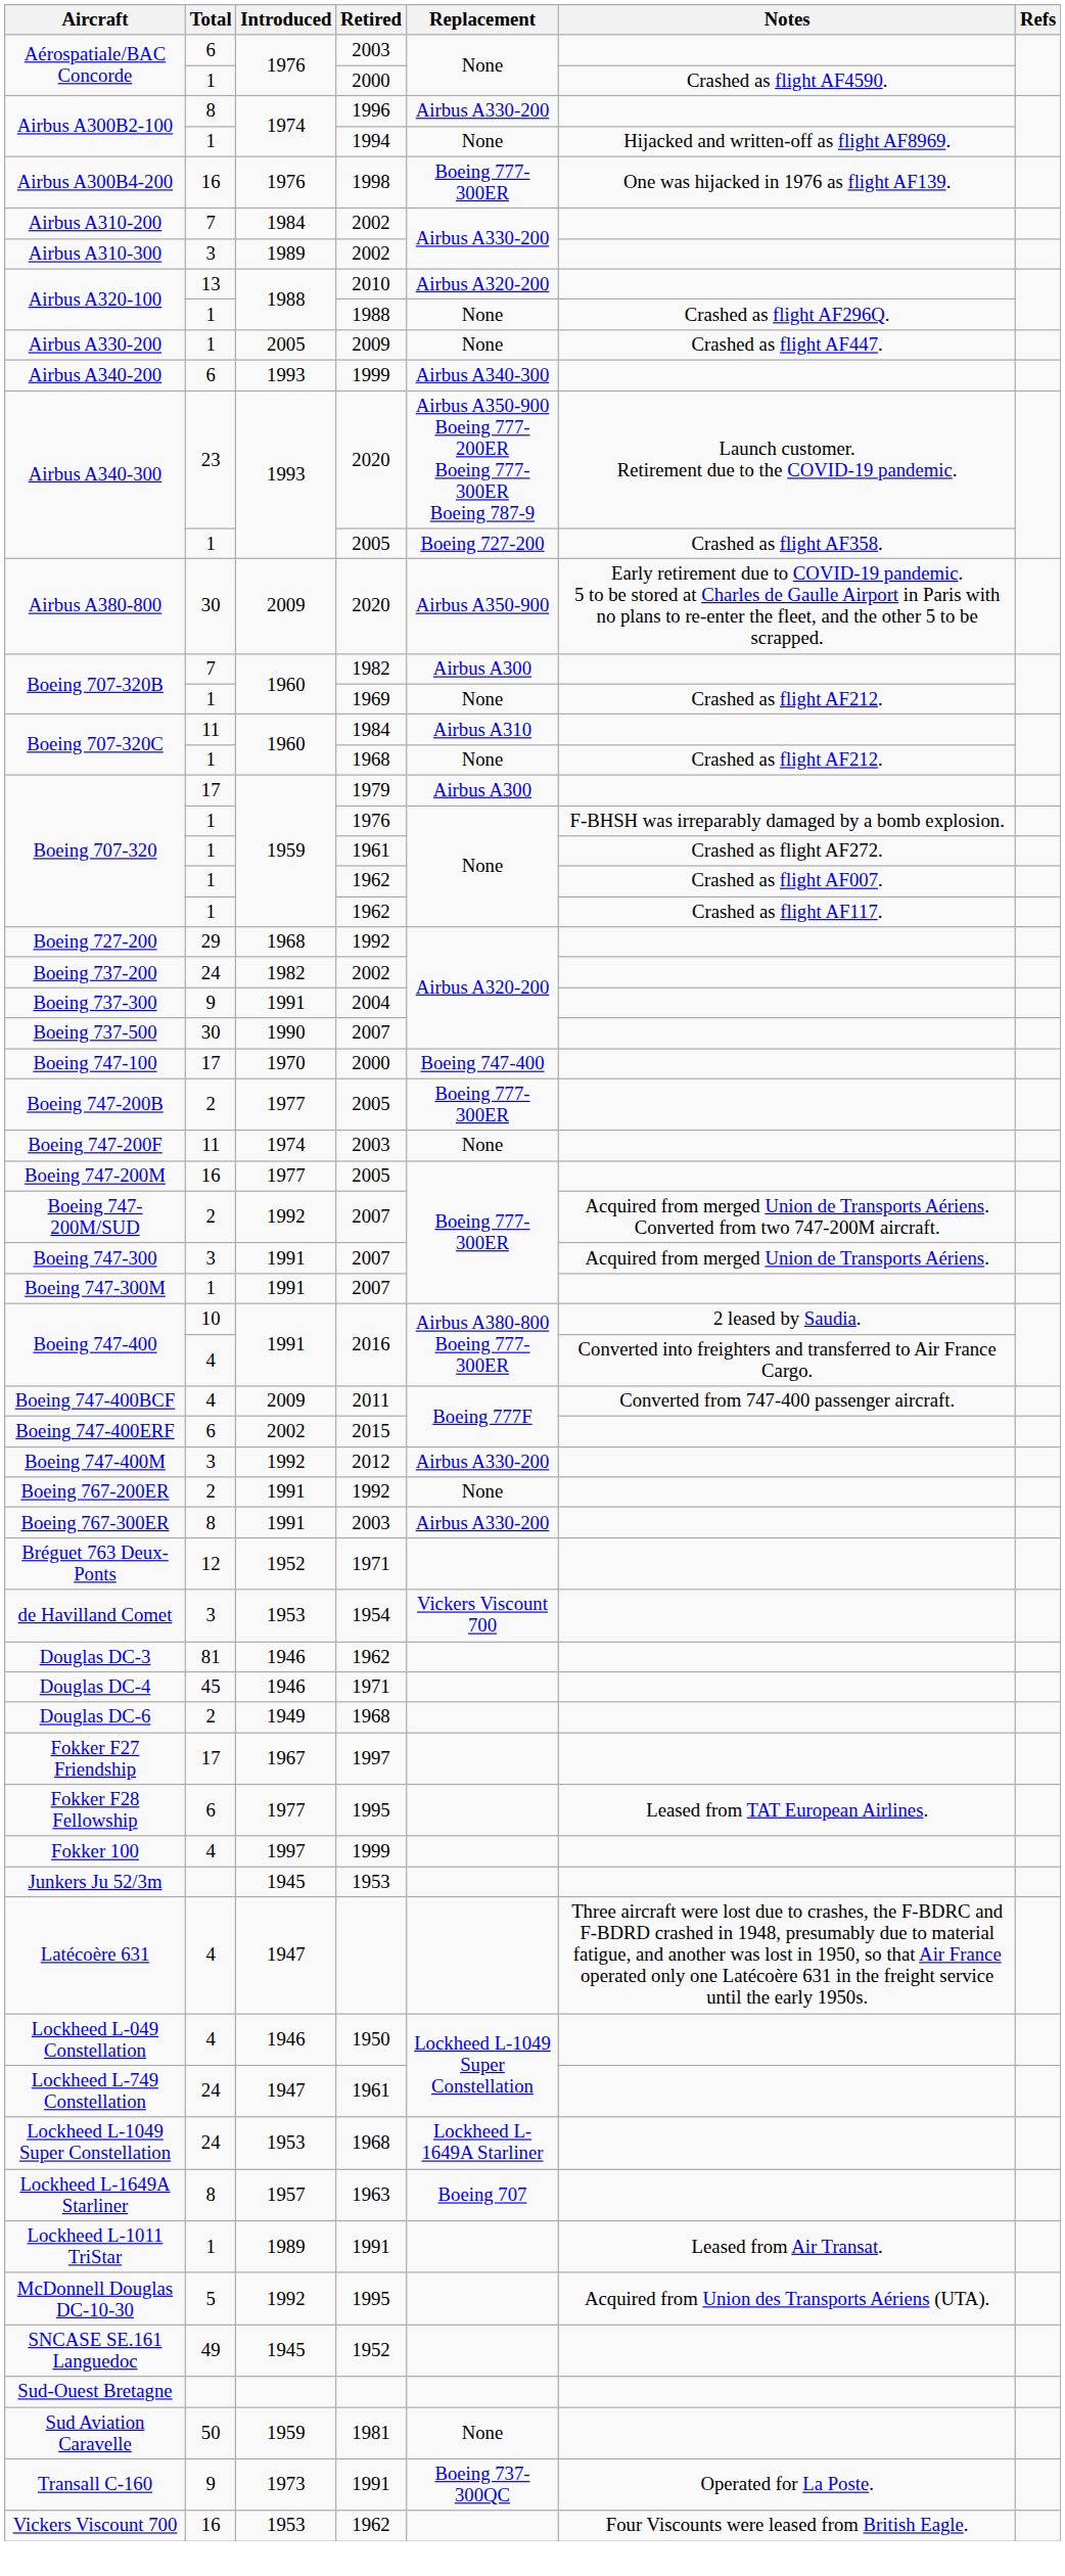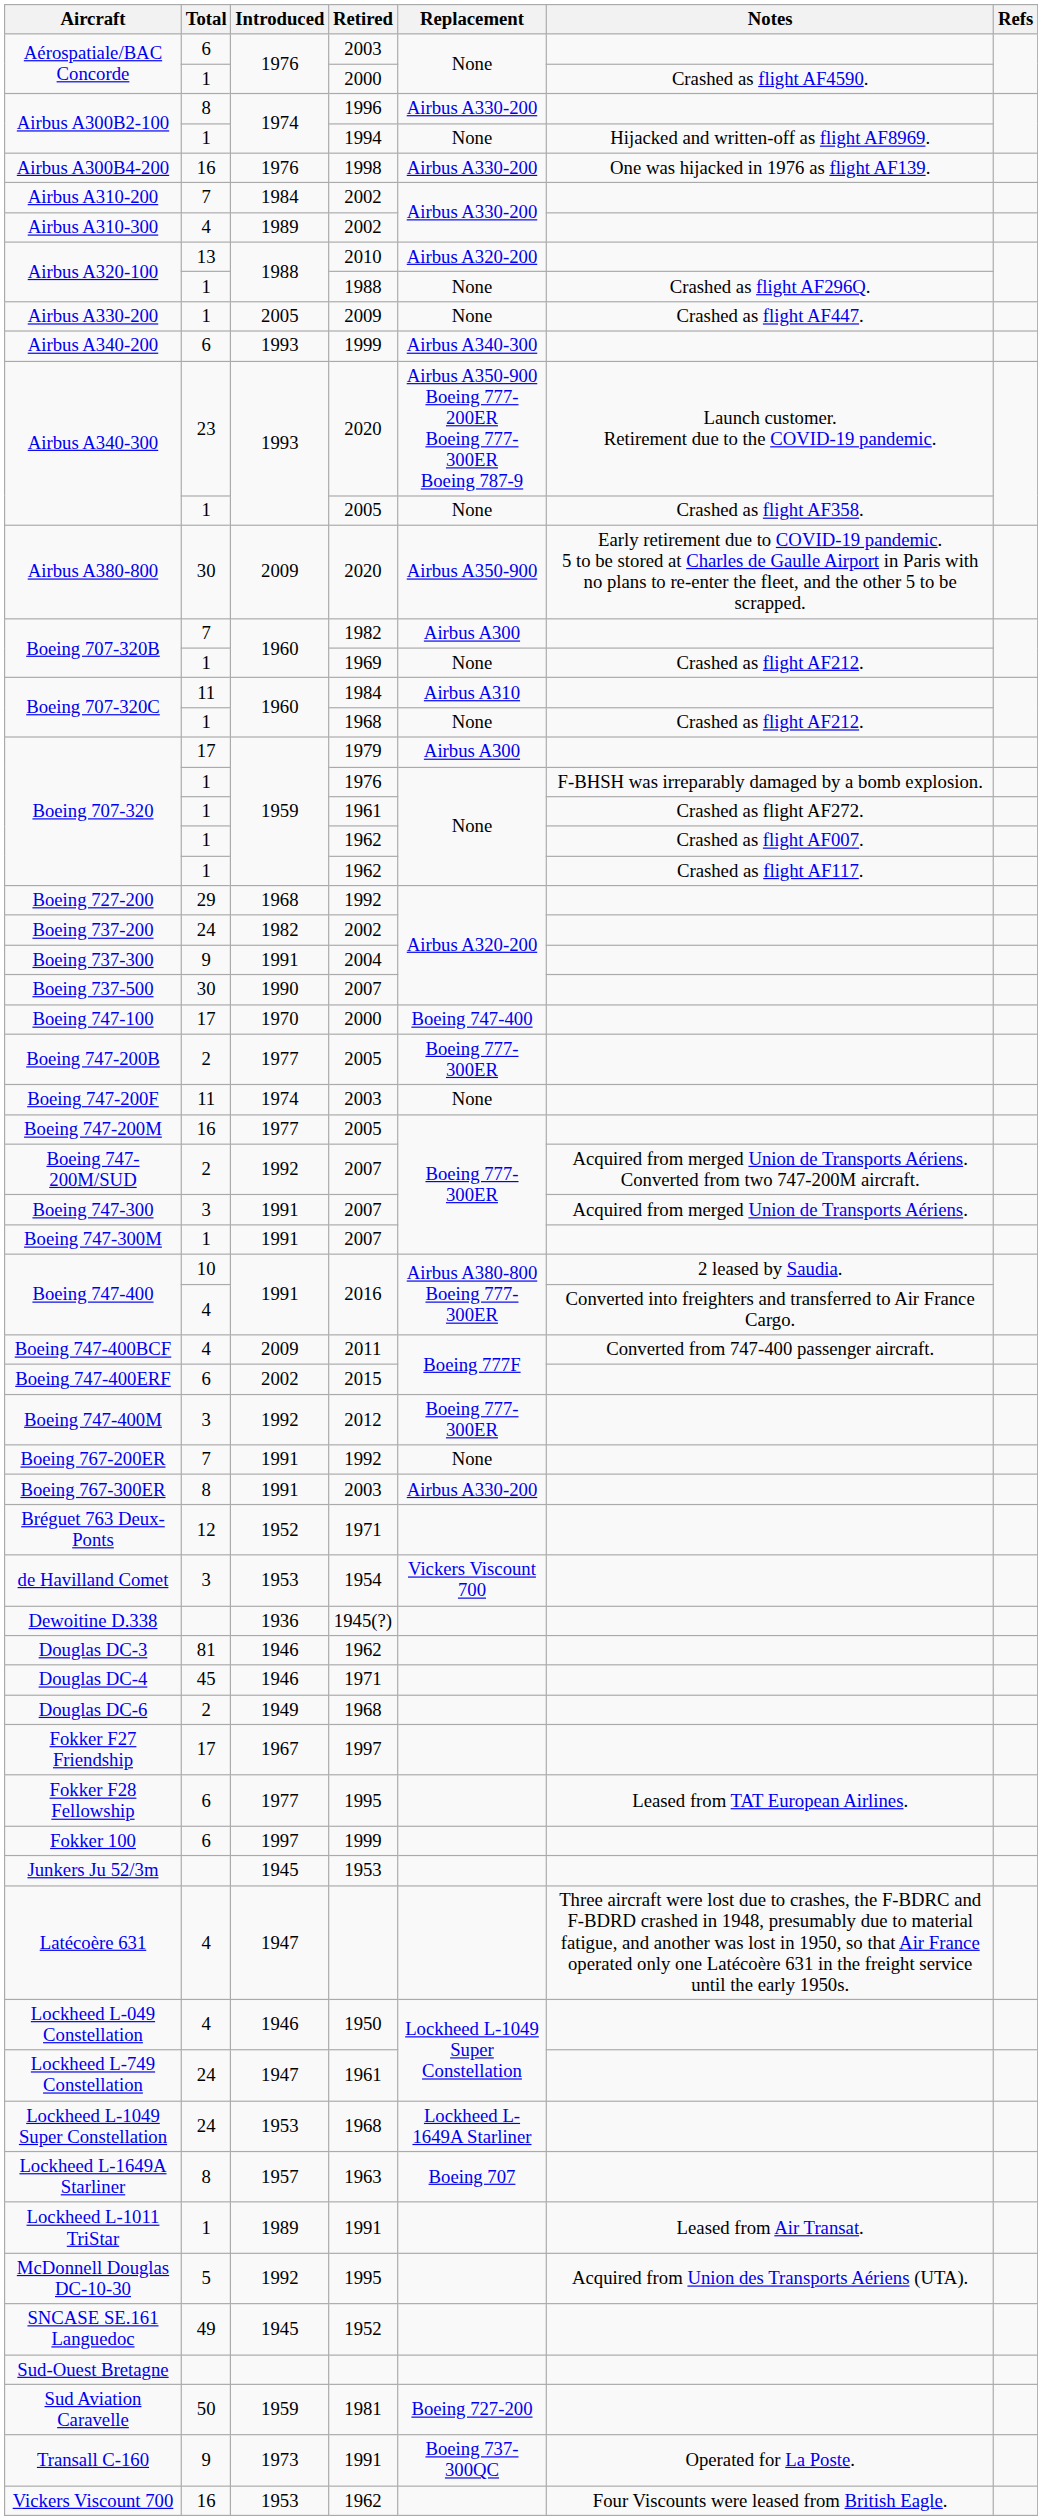 <table class="wikitable" style="border-collapse:collapse; text-align:center; margin:1em auto;">
 <tr>
 <th>Aircraft</th>
 <th>Total</th>
 <th>Introduced</th>
 <th>Retired</th>
 <th>Replacement</th>
 <th>Notes</th>
 <th>Refs</th>
 </tr>
 <tr>
 <td rowspan="2"><a href='#'>Aérospatiale/BAC Concorde</a></td>
 <td>6</td>
 <td rowspan="2">1976</td>
 <td>2003</td>
 <td rowspan="2">None</td>
 <td></td>
 <td rowspan="2"></td>
 </tr>
 <tr>
 <td>1</td>
 <td>2000</td>
 <td>Crashed as <a href='#'>flight AF4590</a>.</td>
 </tr>
 <tr>
 <td rowspan="2"><a href='#'>Airbus A300B2-100</a></td>
 <td>8</td>
 <td rowspan="2">1974</td>
 <td>1996</td>
 <td><a href='#'>Airbus A330-200</a></td>
 <td></td>
 <td rowspan="2"></td>
 </tr>
 <tr>
 <td>1</td>
 <td>1994</td>
 <td>None</td>
 <td>Hijacked and written-off as <a href='#'>flight AF8969</a>.</td>
 </tr>
 <tr>
 <td><a href='#'>Airbus A300B4-200</a></td>
 <td>16</td>
 <td>1976</td>
 <td>1998</td>
-<td><a href='#'>Boeing 777-300ER</a></td>
+<td><a href='#'>Airbus A330-200</a></td>
 <td>One was hijacked in 1976 as <a href='#'>flight AF139</a>.</td>
 <td></td>
 </tr>
 <tr>
 <td><a href='#'>Airbus A310-200</a></td>
 <td>7</td>
 <td>1984</td>
 <td>2002</td>
 <td rowspan="2"><a href='#'>Airbus A330-200</a></td>
 <td></td>
 <td></td>
 </tr>
 <tr>
 <td><a href='#'>Airbus A310-300</a></td>
-<td>3</td>
+<td>4</td>
 <td>1989</td>
 <td>2002</td>
 <td></td>
 <td></td>
 </tr>
 <tr>
 <td rowspan="2"><a href='#'>Airbus A320-100</a></td>
 <td>13</td>
 <td rowspan="2">1988</td>
 <td>2010</td>
 <td><a href='#'>Airbus A320-200</a></td>
 <td></td>
 <td rowspan="2"></td>
 </tr>
 <tr>
 <td>1</td>
 <td>1988</td>
 <td>None</td>
 <td>Crashed as <a href='#'>flight AF296Q</a>.</td>
 </tr>
 <tr>
 <td><a href='#'>Airbus A330-200</a></td>
 <td>1</td>
 <td>2005</td>
 <td>2009</td>
 <td>None</td>
 <td>Crashed as <a href='#'>flight AF447</a>.</td>
 <td></td>
 </tr>
 <tr>
 <td><a href='#'>Airbus A340-200</a></td>
 <td>6</td>
 <td>1993</td>
 <td>1999</td>
 <td><a href='#'>Airbus A340-300</a></td>
 <td></td>
 <td></td>
 </tr>
 <tr>
 <td rowspan="2"><a href='#'>Airbus A340-300</a></td>
 <td>23</td>
 <td rowspan="2">1993</td>
 <td>2020</td>
 <td><a href='#'>Airbus A350-900</a><br><a href='#'>Boeing 777-200ER</a><br><a href='#'>Boeing 777-300ER</a><br><a href='#'>Boeing 787-9</a></td>
 <td>Launch customer.<br>Retirement due to the <a href='#'>COVID-19 pandemic</a>.</td>
 <td rowspan="2"></td>
 </tr>
 <tr>
 <td>1</td>
 <td>2005</td>
-<td><a href='#'>Boeing 727-200</a></td>
+<td>None</td>
 <td>Crashed as <a href='#'>flight AF358</a>.</td>
 </tr>
 <tr>
 <td><a href='#'>Airbus A380-800</a></td>
 <td>30</td>
 <td>2009</td>
 <td>2020</td>
 <td><a href='#'>Airbus A350-900</a></td>
 <td>Early retirement due to <a href='#'>COVID-19 pandemic</a>.<br>5 to be stored at <a href='#'>Charles de Gaulle Airport</a> in Paris with no plans to re-enter the fleet, and the other 5 to be scrapped.</td>
 <td></td>
 </tr>
 <tr>
 <td rowspan="2"><a href='#'>Boeing 707-320B</a></td>
 <td>7</td>
 <td rowspan="2">1960</td>
 <td>1982</td>
 <td><a href='#'>Airbus A300</a></td>
 <td></td>
 <td rowspan="2"></td>
 </tr>
 <tr>
 <td>1</td>
 <td>1969</td>
 <td>None</td>
 <td>Crashed as <a href='#'>flight AF212</a>.</td>
 </tr>
 <tr>
 <td rowspan="2"><a href='#'>Boeing 707-320C</a></td>
 <td>11</td>
 <td rowspan="2">1960</td>
 <td>1984</td>
 <td><a href='#'>Airbus A310</a></td>
 <td></td>
 <td rowspan="2"></td>
 </tr>
 <tr>
 <td>1</td>
 <td>1968</td>
 <td>None</td>
 <td>Crashed as <a href='#'>flight AF212</a>.</td>
 </tr>
 <tr>
 <td rowspan="5"><a href='#'>Boeing 707-320</a></td>
 <td>17</td>
 <td rowspan="5">1959</td>
 <td>1979</td>
 <td><a href='#'>Airbus A300</a></td>
 <td></td>
 <td></td>
 </tr>
 <tr>
 <td>1</td>
 <td>1976</td>
 <td rowspan="4">None</td>
 <td>F-BHSH was irreparably damaged by a bomb explosion.</td>
 <td></td>
 </tr>
 <tr>
 <td>1</td>
 <td>1961</td>
 <td>Crashed as flight AF272.</td>
 <td></td>
 </tr>
 <tr>
 <td>1</td>
 <td>1962</td>
 <td>Crashed as <a href='#'>flight AF007</a>.</td>
 <td></td>
 </tr>
 <tr>
 <td>1</td>
 <td>1962</td>
 <td>Crashed as <a href='#'>flight AF117</a>.</td>
 <td></td>
 </tr>
 <tr>
 <td><a href='#'>Boeing 727-200</a></td>
 <td>29</td>
 <td>1968</td>
 <td>1992</td>
 <td rowspan="4"><a href='#'>Airbus A320-200</a></td>
 <td></td>
 <td></td>
 </tr>
 <tr>
 <td><a href='#'>Boeing 737-200</a></td>
 <td>24</td>
 <td>1982</td>
 <td>2002</td>
 <td></td>
 <td></td>
 </tr>
 <tr>
 <td><a href='#'>Boeing 737-300</a></td>
 <td>9</td>
 <td>1991</td>
 <td>2004</td>
 <td></td>
 <td></td>
 </tr>
 <tr>
 <td><a href='#'>Boeing 737-500</a></td>
 <td>30</td>
 <td>1990</td>
 <td>2007</td>
 <td></td>
 <td></td>
 </tr>
 <tr>
 <td><a href='#'>Boeing 747-100</a></td>
 <td>17</td>
 <td>1970</td>
 <td>2000</td>
 <td><a href='#'>Boeing 747-400</a></td>
 <td></td>
 <td></td>
 </tr>
 <tr>
 <td><a href='#'>Boeing 747-200B</a></td>
 <td>2</td>
 <td>1977</td>
 <td>2005</td>
 <td><a href='#'>Boeing 777-300ER</a></td>
 <td></td>
 <td></td>
 </tr>
 <tr>
 <td><a href='#'>Boeing 747-200F</a></td>
 <td>11</td>
 <td>1974</td>
 <td>2003</td>
 <td>None</td>
 <td></td>
 <td></td>
 </tr>
 <tr>
 <td><a href='#'>Boeing 747-200M</a></td>
 <td>16</td>
 <td>1977</td>
 <td>2005</td>
 <td rowspan="4"><a href='#'>Boeing 777-300ER</a></td>
 <td></td>
 <td></td>
 </tr>
 <tr>
 <td><a href='#'>Boeing 747-200M/SUD</a></td>
 <td>2</td>
 <td>1992</td>
 <td>2007</td>
 <td>Acquired from merged <a href='#'>Union de Transports Aériens</a>.<br>Converted from two 747-200M aircraft.</td>
 <td></td>
 </tr>
 <tr>
 <td><a href='#'>Boeing 747-300</a></td>
 <td>3</td>
 <td>1991</td>
 <td>2007</td>
 <td>Acquired from merged <a href='#'>Union de Transports Aériens</a>.</td>
 <td></td>
 </tr>
 <tr>
 <td><a href='#'>Boeing 747-300M</a></td>
 <td>1</td>
 <td>1991</td>
 <td>2007</td>
 <td></td>
 <td></td>
 </tr>
 <tr>
 <td rowspan="2"><a href='#'>Boeing 747-400</a></td>
 <td>10</td>
 <td rowspan="2">1991</td>
 <td rowspan="2">2016</td>
 <td rowspan="2"><a href='#'>Airbus A380-800</a><br><a href='#'>Boeing 777-300ER</a></td>
 <td>2 leased by <a href='#'>Saudia</a>.</td>
 <td rowspan="2"></td>
 </tr>
 <tr>
 <td>4</td>
 <td>Converted into freighters and transferred to Air France Cargo.</td>
 </tr>
 <tr>
 <td><a href='#'>Boeing 747-400BCF</a></td>
 <td>4</td>
 <td>2009</td>
 <td>2011</td>
 <td rowspan="2"><a href='#'>Boeing 777F</a></td>
 <td>Converted from 747-400 passenger aircraft.</td>
 <td></td>
 </tr>
 <tr>
 <td><a href='#'>Boeing 747-400ERF</a></td>
 <td>6</td>
 <td>2002</td>
 <td>2015</td>
 <td></td>
 <td></td>
 </tr>
 <tr>
 <td><a href='#'>Boeing 747-400M</a></td>
 <td>3</td>
 <td>1992</td>
 <td>2012</td>
-<td><a href='#'>Airbus A330-200</a></td>
+<td><a href='#'>Boeing 777-300ER</a></td>
 <td></td>
 <td></td>
 </tr>
 <tr>
 <td><a href='#'>Boeing 767-200ER</a></td>
-<td>2</td>
+<td>7</td>
 <td>1991</td>
 <td>1992</td>
 <td>None</td>
 <td></td>
 <td></td>
 </tr>
 <tr>
 <td><a href='#'>Boeing 767-300ER</a></td>
 <td>8</td>
 <td>1991</td>
 <td>2003</td>
 <td><a href='#'>Airbus A330-200</a></td>
 <td></td>
 <td></td>
 </tr>
 <tr>
 <td><a href='#'>Bréguet 763 Deux-Ponts</a></td>
 <td>12</td>
 <td>1952</td>
 <td>1971</td>
 <td></td>
 <td></td>
 <td></td>
 </tr>
 <tr>
 <td><a href='#'>de Havilland Comet</a></td>
 <td>3</td>
 <td>1953</td>
 <td>1954</td>
 <td><a href='#'>Vickers Viscount 700</a></td>
+<td></td>
+<td></td>
+</tr>
+<tr>
+<td><a href='#'>Dewoitine D.338</a></td>
+<td></td>
+<td>1936</td>
+<td>1945(?)</td>
+<td></td>
 <td></td>
 <td></td>
 </tr>
 <tr>
 <td><a href='#'>Douglas DC-3</a></td>
 <td>81</td>
 <td>1946</td>
 <td>1962</td>
 <td></td>
 <td></td>
 <td></td>
 </tr>
 <tr>
 <td><a href='#'>Douglas DC-4</a></td>
 <td>45</td>
 <td>1946</td>
 <td>1971</td>
 <td></td>
 <td></td>
 <td></td>
 </tr>
 <tr>
 <td><a href='#'>Douglas DC-6</a></td>
 <td>2</td>
 <td>1949</td>
 <td>1968</td>
 <td></td>
 <td></td>
 <td></td>
 </tr>
 <tr>
 <td><a href='#'>Fokker F27 Friendship</a></td>
 <td>17</td>
 <td>1967</td>
 <td>1997</td>
 <td></td>
 <td></td>
 <td></td>
 </tr>
 <tr>
 <td><a href='#'>Fokker F28 Fellowship</a></td>
 <td>6</td>
 <td>1977</td>
 <td>1995</td>
 <td></td>
 <td>Leased from <a href='#'>TAT European Airlines</a>.</td>
 <td></td>
 </tr>
 <tr>
 <td><a href='#'>Fokker 100</a></td>
-<td>4</td>
+<td>6</td>
 <td>1997</td>
 <td>1999</td>
 <td></td>
 <td></td>
 <td></td>
 </tr>
 <tr>
 <td><a href='#'>Junkers Ju 52/3m</a></td>
 <td></td>
 <td>1945</td>
 <td>1953</td>
 <td></td>
 <td></td>
 <td></td>
 </tr>
 <tr>
 <td><a href='#'>Latécoère 631</a></td>
 <td>4</td>
 <td>1947</td>
 <td></td>
 <td></td>
 <td>Three aircraft were lost due to crashes, the F-BDRC and F-BDRD crashed in 1948, presumably due to material fatigue, and another was lost in 1950, so that <a href='#'>Air France</a> operated only one Latécoère 631 in the freight service until the early 1950s.</td>
 <td></td>
 </tr>
 <tr>
 <td><a href='#'>Lockheed L-049 Constellation</a></td>
 <td>4</td>
 <td>1946</td>
 <td>1950</td>
 <td rowspan="2"><a href='#'>Lockheed L-1049 Super Constellation</a></td>
 <td></td>
 <td></td>
 </tr>
 <tr>
 <td><a href='#'>Lockheed L-749 Constellation</a></td>
 <td>24</td>
 <td>1947</td>
 <td>1961</td>
 <td></td>
 <td></td>
 </tr>
 <tr>
 <td><a href='#'>Lockheed L-1049 Super Constellation</a></td>
 <td>24</td>
 <td>1953</td>
 <td>1968</td>
 <td><a href='#'>Lockheed L-1649A Starliner</a></td>
 <td></td>
 <td></td>
 </tr>
 <tr>
 <td><a href='#'>Lockheed L-1649A Starliner</a></td>
 <td>8</td>
 <td>1957</td>
 <td>1963</td>
 <td><a href='#'>Boeing 707</a></td>
 <td></td>
 <td></td>
 </tr>
 <tr>
 <td><a href='#'>Lockheed L-1011 TriStar</a></td>
 <td>1</td>
 <td>1989</td>
 <td>1991</td>
 <td></td>
 <td>Leased from <a href='#'>Air Transat</a>.</td>
 <td></td>
 </tr>
 <tr>
 <td><a href='#'>McDonnell Douglas DC-10-30</a></td>
 <td>5</td>
 <td>1992</td>
 <td>1995</td>
 <td></td>
 <td>Acquired from <a href='#'>Union des Transports Aériens</a> (UTA).</td>
 <td></td>
 </tr>
 <tr>
 <td><a href='#'>SNCASE SE.161 Languedoc</a></td>
 <td>49</td>
 <td>1945</td>
 <td>1952</td>
 <td></td>
 <td></td>
 <td></td>
 </tr>
 <tr>
 <td><a href='#'>Sud-Ouest Bretagne</a></td>
 <td></td>
 <td></td>
 <td></td>
 <td></td>
 <td></td>
 <td></td>
 </tr>
 <tr>
 <td><a href='#'>Sud Aviation Caravelle</a></td>
 <td>50</td>
 <td>1959</td>
 <td>1981</td>
-<td>None</td>
+<td><a href='#'>Boeing 727-200</a></td>
 <td></td>
 <td></td>
 </tr>
 <tr>
 <td><a href='#'>Transall C-160</a></td>
 <td>9</td>
 <td>1973</td>
 <td>1991</td>
 <td><a href='#'>Boeing 737-300QC</a></td>
 <td>Operated for <a href='#'>La Poste</a>.</td>
 <td></td>
 </tr>
 <tr>
 <td><a href='#'>Vickers Viscount 700</a></td>
 <td>16</td>
 <td>1953</td>
 <td>1962</td>
 <td></td>
 <td>Four Viscounts were leased from <a href='#'>British Eagle</a>.</td>
 <td></td>
 </tr>
 </table>
